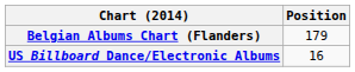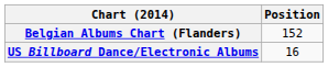 <table class="wikitable sortable plainrowheaders" style="text-align:center">
 <tr>
 <th scope="col">Chart (2014)</th>
 <th scope="col">Position</th>
 </tr>
 <tr>
 <th scope="row"><a href='#'>Belgian Albums Chart</a> (Flanders)</th>
-<td>179</td>
+<td>152</td>
 </tr>
 <tr>
 <th scope="row"><a href='#'>US <em>Billboard</em> Dance/Electronic Albums</a></th>
 <td>16</td>
 </tr>
 </table>
